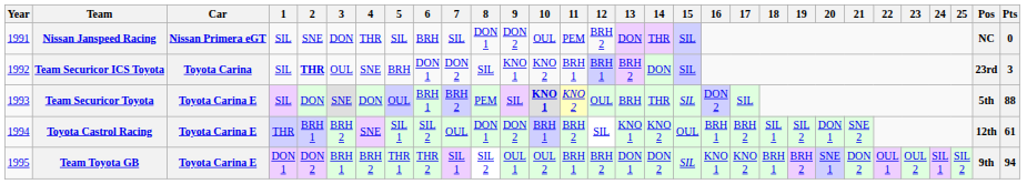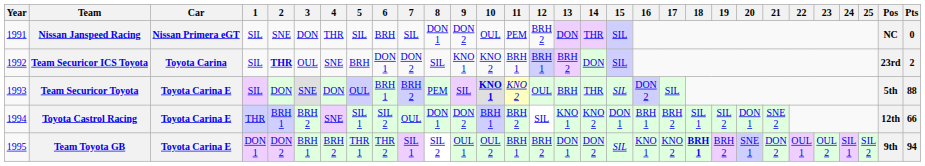 <table class="wikitable" style="text-align:center; font-size:85%">
 <tr>
 <th>Year</th>
 <th>Team</th>
 <th>Car</th>
 <th>1</th>
 <th>2</th>
 <th>3</th>
 <th>4</th>
 <th>5</th>
 <th>6</th>
 <th>7</th>
 <th>8</th>
 <th>9</th>
 <th>10</th>
 <th>11</th>
 <th>12</th>
 <th>13</th>
 <th>14</th>
 <th>15</th>
 <th>16</th>
 <th>17</th>
 <th>18</th>
 <th>19</th>
 <th>20</th>
 <th>21</th>
 <th>22</th>
 <th>23</th>
 <th>24</th>
 <th>25</th>
 <th>Pos</th>
 <th>Pts</th>
 </tr>
 <tr>
 <td><a href='#'>1991</a></td>
 <th nowrap><a href='#'>Nissan Janspeed Racing</a></th>
 <th nowrap><a href='#'>Nissan Primera eGT</a></th>
 <td><a href='#'>SIL</a></td>
 <td><a href='#'>SNE</a></td>
 <td><a href='#'>DON</a></td>
 <td><a href='#'>THR</a></td>
 <td><a href='#'>SIL</a></td>
 <td><a href='#'>BRH</a></td>
 <td><a href='#'>SIL</a></td>
 <td><a href='#'>DON<br>1</a></td>
 <td><a href='#'>DON<br>2</a></td>
 <td><a href='#'>OUL</a></td>
 <td><a href='#'>PEM</a></td>
 <td><a href='#'>BRH<br>2</a></td>
 <td style=background:#efcfff;><a href='#'>DON</a><br></td>
 <td style=background:#efcfff;><a href='#'>THR</a><br></td>
 <td style=background:#cfcfff;><a href='#'>SIL</a><br></td>
 <td colspan=10></td>
 <th>NC</th>
 <th>0</th>
 </tr>
 <tr>
 <td><a href='#'>1992</a></td>
 <th nowrap><a href='#'>Team Securicor ICS Toyota</a></th>
 <th nowrap><a href='#'>Toyota Carina</a></th>
 <td><a href='#'>SIL</a></td>
 <td><strong><a href='#'>THR</a></strong></td>
 <td><a href='#'>OUL</a></td>
 <td><a href='#'>SNE</a></td>
 <td><a href='#'>BRH</a></td>
 <td><a href='#'>DON<br>1</a></td>
 <td><a href='#'>DON<br>2</a></td>
 <td><a href='#'>SIL</a></td>
 <td><a href='#'>KNO<br>1</a></td>
 <td><a href='#'>KNO<br>2</a></td>
 <td><a href='#'>BRH<br>1</a></td>
 <td style=background:#cfcfff;><a href='#'>BRH<br>1</a><br></td>
 <td style=background:#efcfff;><a href='#'>BRH<br>2</a><br></td>
 <td style=background:#dfffdf;><a href='#'>DON</a><br></td>
 <td style=background:#cfcfff;><a href='#'>SIL</a><br></td>
 <td colspan=10></td>
 <th>23rd</th>
-<th>3</th>
+<th>2</th>
 </tr>
 <tr>
 <td><a href='#'>1993</a></td>
 <th nowrap><a href='#'>Team Securicor Toyota</a></th>
 <th nowrap><a href='#'>Toyota Carina E</a></th>
 <td style=background:#efcfff;><a href='#'>SIL</a><br></td>
 <td style=background:#dfffdf;><a href='#'>DON</a><br></td>
 <td style=background:#dfdfdf;><a href='#'>SNE</a><br></td>
 <td style=background:#dfffdf;><a href='#'>DON</a><br></td>
 <td style=background:#cfcfff;><a href='#'>OUL</a><br></td>
 <td style=background:#dfffdf;><a href='#'>BRH<br>1</a><br></td>
 <td style=background:#cfcfff;><a href='#'>BRH<br>2</a><br></td>
 <td style=background:#dfffdf;><a href='#'>PEM</a><br></td>
 <td style=background:#efcfff;><a href='#'>SIL</a><br></td>
 <td style=background:#dfdfdf;><strong><a href='#'>KNO<br>1</a></strong><br></td>
 <td style=background:#ffffbf;><em><a href='#'>KNO<br>2</a></em><br></td>
 <td style=background:#dfffdf;><a href='#'>OUL</a><br></td>
 <td style=background:#dfffdf;><a href='#'>BRH</a><br></td>
 <td style=background:#dfffdf;><a href='#'>THR</a><br></td>
 <td style=background:#dfffdf;><em><a href='#'>SIL</a></em><br></td>
 <td style=background:#cfcfff;><a href='#'>DON<br>2</a><br></td>
 <td style=background:#dfffdf;><a href='#'>SIL</a><br></td>
 <td colspan=8></td>
 <th>5th</th>
 <th>88</th>
 </tr>
 <tr>
 <td><a href='#'>1994</a></td>
 <th nowrap><a href='#'>Toyota Castrol Racing</a></th>
 <th nowrap><a href='#'>Toyota Carina E</a></th>
 <td style=background:#cfcfff;><a href='#'>THR</a><br></td>
 <td style=background:#cfcfff;><a href='#'>BRH<br>1</a><br></td>
 <td style=background:#dfffdf;><a href='#'>BRH<br>2</a><br></td>
 <td style=background:#efcfff;><a href='#'>SNE</a><br></td>
 <td style=background:#dfffdf;><a href='#'>SIL<br>1</a><br></td>
 <td style=background:#dfffdf;><a href='#'>SIL<br>2</a><br></td>
 <td style=background:#dfffdf;><a href='#'>OUL</a><br></td>
 <td style=background:#dfffdf;><a href='#'>DON<br>1</a><br></td>
 <td style=background:#dfffdf;><a href='#'>DON<br>2</a><br></td>
 <td style=background:#cfcfff;><a href='#'>BRH<br>1</a><br></td>
 <td style=background:#dfffdf;><a href='#'>BRH<br>2</a><br></td>
 <td style=background:#ffffff;><a href='#'>SIL</a><br></td>
 <td style=background:#dfffdf;><a href='#'>KNO<br>1</a><br></td>
 <td style=background:#dfffdf;><a href='#'>KNO<br>2</a><br></td>
-<td style=background:#dfffdf;><a href='#'>OUL</a><br></td>
+<td style=background:#dfffdf;><a href='#'>DON<br>1</a><br></td>
 <td style=background:#dfffdf;><a href='#'>BRH<br>1</a><br></td>
 <td style=background:#dfffdf;><a href='#'>BRH<br>2</a><br></td>
 <td style=background:#dfffdf;><a href='#'>SIL<br>1</a><br></td>
 <td style=background:#dfffdf;><a href='#'>SIL<br>2</a><br></td>
 <td style=background:#dfffdf;><a href='#'>DON<br>1</a><br></td>
 <td style=background:#dfffdf;><a href='#'>SNE<br>2</a><br></td>
 <td colspan=4></td>
 <th>12th</th>
-<th>61</th>
+<th>66</th>
 </tr>
 <tr>
 <td><a href='#'>1995</a></td>
 <th nowrap><a href='#'>Team Toyota GB</a></th>
 <th nowrap><a href='#'>Toyota Carina E</a></th>
 <td style=background:#efcfff;><a href='#'>DON<br>1</a><br></td>
 <td style=background:#efcfff;><a href='#'>DON<br>2</a><br></td>
 <td style=background:#dfffdf;><a href='#'>BRH<br>1</a><br></td>
 <td style=background:#dfffdf;><a href='#'>BRH<br>2</a><br></td>
 <td style=background:#dfffdf;><a href='#'>THR<br>1</a><br></td>
 <td style=background:#dfffdf;><a href='#'>THR<br>2</a><br></td>
 <td style=background:#efcfff;><a href='#'>SIL<br>1</a><br></td>
 <td style=background:#ffffff;><a href='#'>SIL<br>2</a><br></td>
 <td style=background:#dfffdf;><a href='#'>OUL<br>1</a><br></td>
 <td style=background:#dfffdf;><a href='#'>OUL<br>2</a><br></td>
 <td style=background:#dfffdf;><a href='#'>BRH<br>1</a><br></td>
 <td style=background:#dfffdf;><a href='#'>BRH<br>2</a><br></td>
 <td style=background:#dfffdf;><a href='#'>DON<br>1</a><br></td>
 <td style=background:#dfffdf;><a href='#'>DON<br>2</a><br></td>
 <td style=background:#dfffdf;><em><a href='#'>SIL</a></em><br></td>
 <td style=background:#dfffdf;><a href='#'>KNO<br>1</a><br></td>
 <td style=background:#dfffdf;><a href='#'>KNO<br>2</a><br></td>
-<td style=background:#dfffdf;><a href='#'>BRH<br>1</a><br></td>
+<td style=background:#dfffdf;><strong><a href='#'>BRH<br>1</a><br></strong></td>
 <td style=background:#efcfff;><a href='#'>BRH<br>2</a><br></td>
 <td style=background:#cfcfff;><a href='#'>SNE<br>1</a><br></td>
 <td style=background:#dfffdf;><a href='#'>DON<br>2</a><br></td>
 <td style=background:#efcfff;><a href='#'>OUL<br>1</a><br></td>
 <td style=background:#dfffdf;><a href='#'>OUL<br>2</a><br></td>
 <td style=background:#efcfff;><a href='#'>SIL<br>1</a><br></td>
 <td style=background:#dfffdf;><a href='#'>SIL<br>2</a><br></td>
 <th>9th</th>
 <th>94</th>
 </tr>
 </table>
